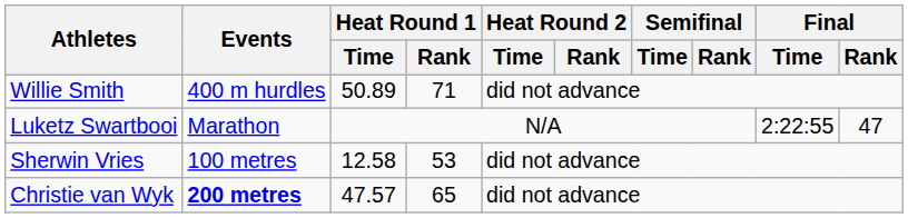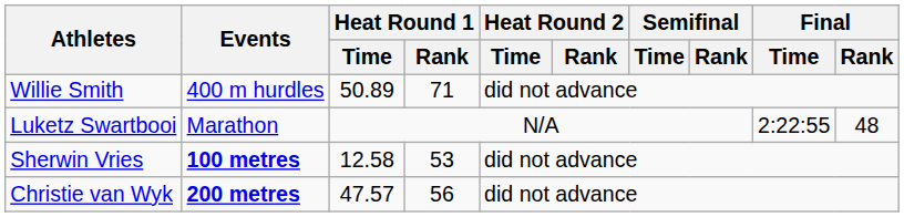 <table class=wikitable style=font-size:90%>
 <tr>
 <th rowspan=2>Athletes</th>
 <th rowspan=2>Events</th>
 <th colspan=2>Heat Round 1</th>
 <th colspan=2>Heat Round 2</th>
 <th colspan=2>Semifinal</th>
 <th colspan=2>Final</th>
 </tr>
 <tr>
 <th>Time</th>
 <th>Rank</th>
 <th>Time</th>
 <th>Rank</th>
 <th>Time</th>
 <th>Rank</th>
 <th>Time</th>
 <th>Rank</th>
 </tr>
 <tr>
 <td><a href='#'>Willie Smith</a></td>
 <td><a href='#'>400 m hurdles</a></td>
 <td align=center>50.89</td>
 <td align=center>71</td>
 <td colspan=6>did not advance</td>
 </tr>
 <tr>
 <td><a href='#'>Luketz Swartbooi</a></td>
 <td><a href='#'>Marathon</a></td>
 <td align=center colspan=6>N/A</td>
 <td align=center>2:22:55</td>
-<td align=center>47</td>
+<td align=center>48</td>
 </tr>
 <tr>
 <td><a href='#'>Sherwin Vries</a></td>
-<td><a href='#'>100 metres</a></td>
+<td><strong><a href='#'>100 metres</a></strong></td>
 <td align=center>12.58</td>
 <td align=center>53</td>
 <td colspan=6>did not advance</td>
 </tr>
 <tr>
 <td><a href='#'>Christie van Wyk</a></td>
 <td><strong><a href='#'>200 metres</a></strong></td>
 <td align=center>47.57</td>
-<td align=center>65</td>
+<td align=center>56</td>
 <td colspan=6>did not advance</td>
 </tr>
 </table>
